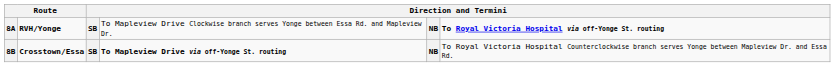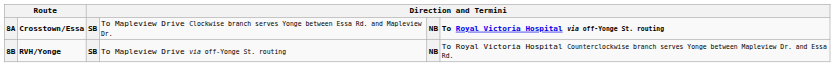 <table class=wikitable style="font-size: 90%;">
 <tr>
 <th colspan=2>Route</th>
 <th colspan=4>Direction and Termini</th>
 </tr>
 <tr>
 <th style="text-align:center;vertical-align:center;">8A</th>
-<td><strong>RVH/Yonge</strong></td>
+<td><strong>Crosstown/Essa</strong></td>
 <th>SB</th>
 <td>To  Mapleview Drive <small> Clockwise branch serves Yonge between Essa Rd. and Mapleview Dr.</small></td>
 <th>NB</th>
 <td><strong>To <a href='#'>Royal Victoria Hospital</a> <small><em>via</em> off-Yonge St. routing</small></strong></td>
 </tr>
 <tr>
 <th style="text-align:center;vertical-align:center;">8B</th>
-<td><strong>Crosstown/Essa</strong></td>
+<td><strong>RVH/Yonge</strong></td>
 <th>SB</th>
-<td><strong>To Mapleview Drive <small><em>via</em> off-Yonge St. routing</small></strong></td>
+<td>To Mapleview Drive <small><em>via</em> off-Yonge St. routing</small></td>
 <th>NB</th>
 <td>To Royal Victoria Hospital <small>Counterclockwise branch serves Yonge between Mapleview Dr. and Essa Rd.</small></td>
 </tr>
 </table>
